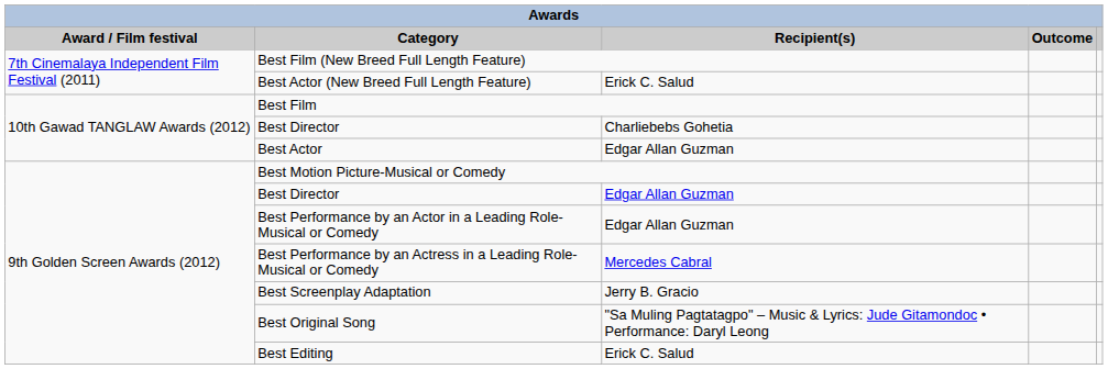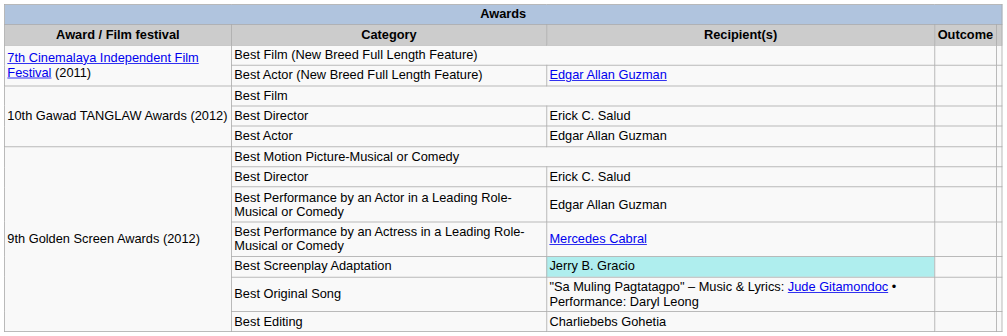 <table class="wikitable">
 <tr style="text-align:center;">
 <th colspan=5 style="background:#B0C4DE;">Awards</th>
 </tr>
 <tr style="text-align:center;">
 <th style="background:#ccc;">Award / Film festival</th>
 <th style="background:#ccc;">Category</th>
 <th style="background:#ccc;">Recipient(s)</th>
 <th style="background:#ccc;">Outcome</th>
 <th style="background:#ccc;"></th>
 </tr>
 <tr>
 <td rowspan="2"><a href='#'>7th Cinemalaya Independent Film Festival</a> (2011)</td>
 <td colspan="2">Best Film (New Breed Full Length Feature)</td>
 <td></td>
 <td style="text-align:center;"></td>
 </tr>
 <tr>
 <td>Best Actor (New Breed Full Length Feature)</td>
-<td>Erick C. Salud</td>
+<td><a href='#'>Edgar Allan Guzman</a></td>
 <td></td>
 <td style="text-align:center;"></td>
 </tr>
 <tr>
 <td rowspan="3">10th Gawad TANGLAW Awards (2012)</td>
 <td colspan="2">Best Film</td>
 <td></td>
 <td style="text-align:center;"></td>
 </tr>
 <tr>
 <td>Best Director</td>
-<td>Charliebebs Gohetia</td>
+<td>Erick C. Salud</td>
 <td></td>
 <td style="text-align:center;"></td>
 </tr>
 <tr>
 <td>Best Actor</td>
 <td>Edgar Allan Guzman</td>
 <td></td>
 <td style="text-align:center;"></td>
 </tr>
 <tr>
 <td rowspan="7">9th Golden Screen Awards (2012)</td>
 <td colspan="2">Best Motion Picture-Musical or Comedy</td>
 <td></td>
 <td style="text-align:center;"></td>
 </tr>
 <tr>
 <td>Best Director</td>
-<td><a href='#'>Edgar Allan Guzman</a></td>
+<td>Erick C. Salud</td>
 <td></td>
 <td style="text-align:center;"></td>
 </tr>
 <tr>
 <td>Best Performance by an Actor in a Leading Role-Musical or Comedy</td>
 <td>Edgar Allan Guzman</td>
 <td></td>
 <td style="text-align:center;"></td>
 </tr>
 <tr>
 <td>Best Performance by an Actress in a Leading Role-Musical or Comedy</td>
 <td><a href='#'>Mercedes Cabral</a></td>
 <td></td>
 <td style="text-align:center;"></td>
 </tr>
 <tr>
 <td>Best Screenplay Adaptation</td>
-<td>Jerry B. Gracio</td>
+<td style="background: paleturquoise;">Jerry B. Gracio</td>
 <td></td>
 <td style="text-align:center;"></td>
 </tr>
 <tr>
 <td>Best Original Song</td>
 <td>"Sa Muling Pagtatagpo" – Music & Lyrics: <a href='#'>Jude Gitamondoc</a> •  Performance: Daryl Leong</td>
 <td></td>
 <td style="text-align:center;"></td>
 </tr>
 <tr>
 <td>Best Editing</td>
-<td>Erick C. Salud</td>
+<td>Charliebebs Gohetia</td>
 <td></td>
 <td style="text-align:center;"></td>
 </tr>
 </table>
